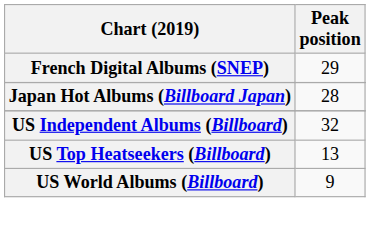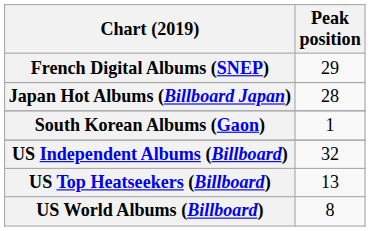 <table class="wikitable sortable plainrowheaders" style="text-align:center">
 <tr>
 <th scope="col">Chart (2019)</th>
 <th scope="col">Peak<br>position</th>
 </tr>
 <tr>
 <th scope="row">French Digital Albums (<a href='#'>SNEP</a>)</th>
 <td>29</td>
 </tr>
 <tr>
 </tr>
 <tr>
 <th scope="row">Japan Hot Albums (<em><a href='#'>Billboard Japan</a></em>)</th>
 <td>28</td>
 </tr>
 <tr>
 </tr>
 <tr>
+<th scope="row">South Korean Albums (<a href='#'>Gaon</a>)</th>
+<td>1</td>
+</tr>
+<tr>
 </tr>
 <tr>
 <th scope="row">US <a href='#'>Independent Albums</a> (<a href='#'><em>Billboard</em></a>)</th>
 <td>32</td>
 </tr>
 <tr>
 <th scope="row">US <a href='#'>Top Heatseekers</a> (<a href='#'><em>Billboard</em></a>)</th>
 <td>13</td>
 </tr>
 <tr>
 <th scope="row">US World Albums (<a href='#'><em>Billboard</em></a>)</th>
-<td>9</td>
+<td>8</td>
 </tr>
 </table>
